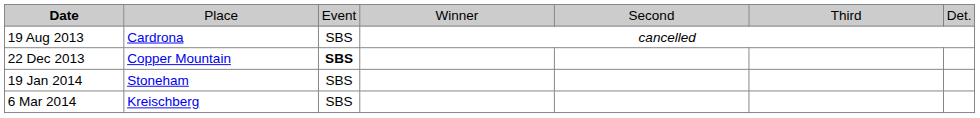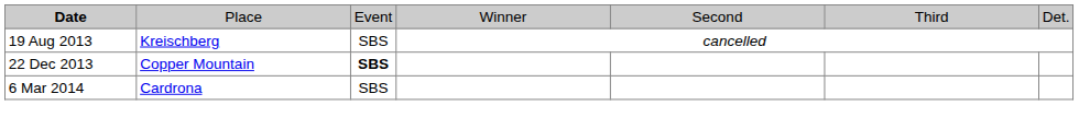 <table cellpadding="3" cellspacing="0" border="1" style="background:#ffffff; font-size:90%; border:grey solid 1px; border-collapse:collapse;">
 <tr style="background:#ccc; text-align:center;">
 <th style="width:120px;">Date</th>
 <td style="width:200px;">Place</td>
 <td style="width:15px;">Event</td>
 <td style="width:200px;">Winner</td>
 <td style="width:200px;">Second</td>
 <td style="width:200px;">Third</td>
 <td style="width:15px;">Det.</td>
 </tr>
 <tr align="left">
 <td>19 Aug 2013</td>
-<td> <a href='#'>Cardrona</a></td>
+<td> <a href='#'>Kreischberg</a></td>
 <td align=center>SBS</td>
 <td colspan="4" align="center"><em>cancelled</em></td>
 </tr>
 <tr align="left">
 <td>22 Dec 2013</td>
 <td> <a href='#'>Copper Mountain</a></td>
 <td align=center><strong>SBS</strong></td>
 <td></td>
 <td></td>
 <td></td>
 <td></td>
 </tr>
 <tr align="left">
-<td>19 Jan 2014</td>
-<td> <a href='#'>Stoneham</a></td>
-<td align=center>SBS</td>
-<td></td>
-<td></td>
-<td></td>
-<td></td>
-</tr>
-<tr align="left">
 <td>6 Mar 2014</td>
-<td> <a href='#'>Kreischberg</a></td>
+<td> <a href='#'>Cardrona</a></td>
 <td align=center>SBS</td>
 <td></td>
 <td></td>
 <td></td>
 <td></td>
 </tr>
 </table>
